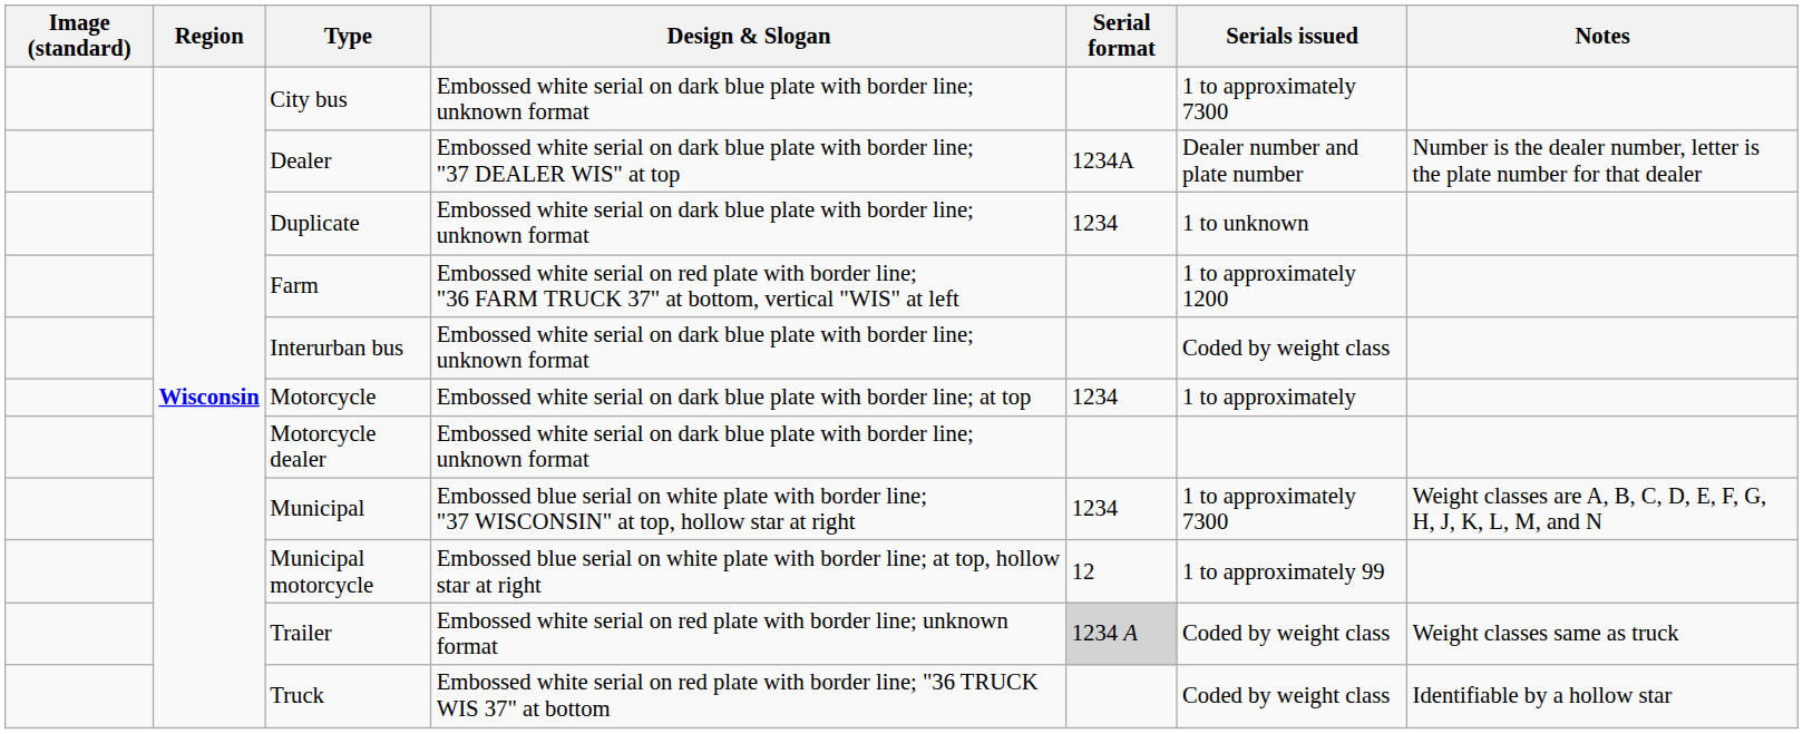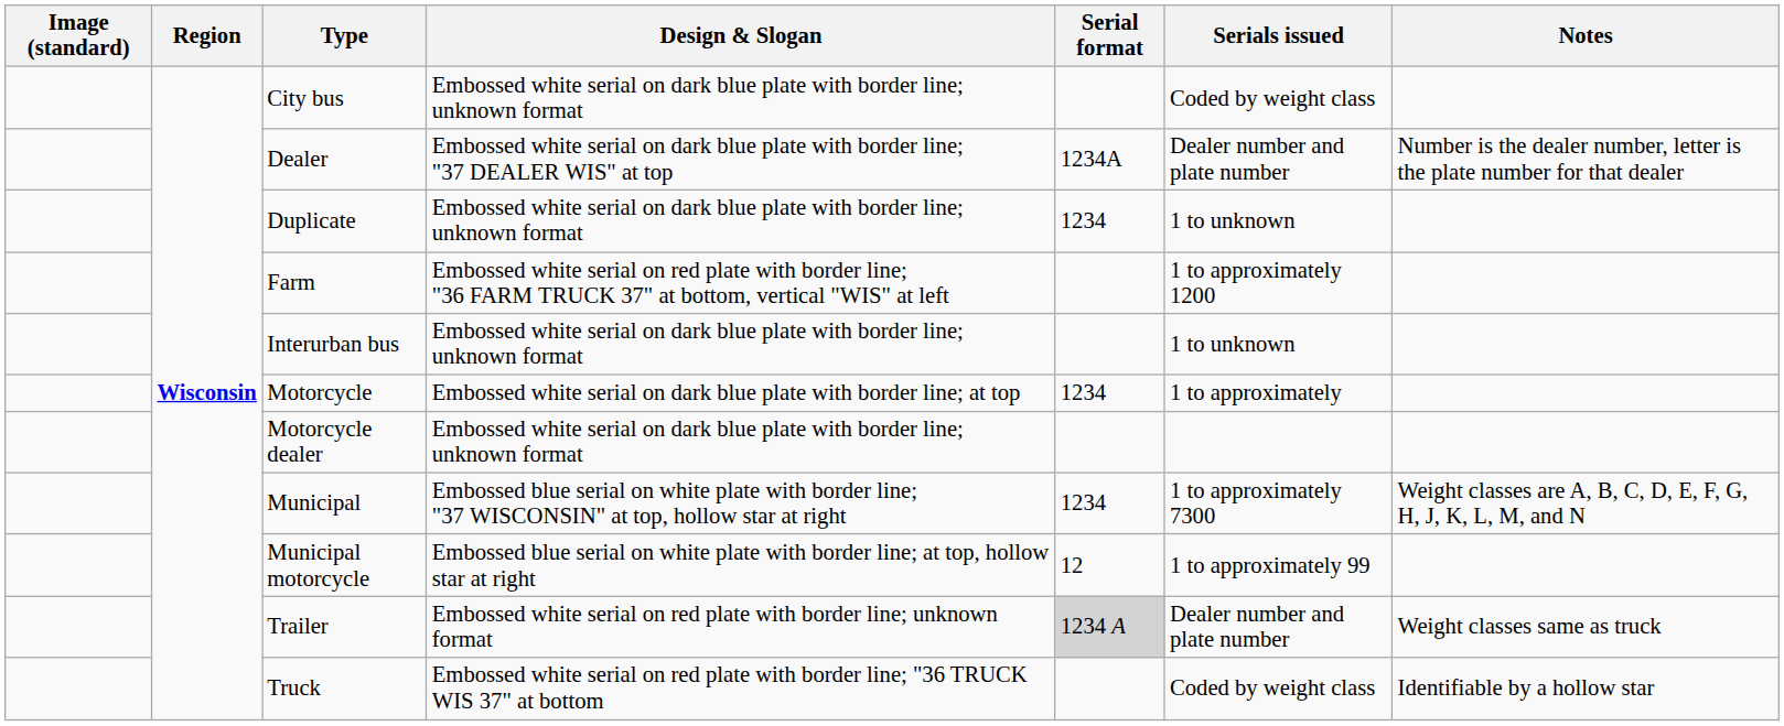 <table class="wikitable">
 <tr>
 <th>Image (standard)</th>
 <th>Region</th>
 <th>Type</th>
 <th>Design & Slogan</th>
 <th>Serial format</th>
 <th>Serials issued</th>
 <th>Notes</th>
 </tr>
 <tr>
 <td></td>
 <td rowspan="11"><a href='#'><strong>Wisconsin</strong></a></td>
 <td>City bus</td>
 <td>Embossed white serial on dark blue plate with border line; unknown format</td>
 <td></td>
-<td>1 to approximately 7300</td>
+<td>Coded by weight class</td>
 <td></td>
 </tr>
 <tr>
 <td></td>
 <td>Dealer</td>
 <td>Embossed white serial on dark blue plate with border line; "37 DEALER WIS" at top</td>
 <td>1234A</td>
 <td>Dealer number and plate number</td>
 <td>Number is the dealer number, letter is the plate number for that dealer</td>
 </tr>
 <tr>
 <td></td>
 <td>Duplicate</td>
 <td>Embossed white serial on dark blue plate with border line; unknown format</td>
 <td>1234</td>
 <td>1 to unknown</td>
 <td></td>
 </tr>
 <tr>
 <td></td>
 <td>Farm</td>
 <td>Embossed white serial on red plate with border line; "36 FARM TRUCK 37" at bottom, vertical "WIS" at left</td>
 <td></td>
 <td>1 to approximately 1200</td>
 <td></td>
 </tr>
 <tr>
 <td></td>
 <td>Interurban bus</td>
 <td>Embossed white serial on dark blue plate with border line; unknown format</td>
 <td></td>
-<td>Coded by weight class</td>
+<td>1 to unknown</td>
 <td></td>
 </tr>
 <tr>
 <td></td>
 <td>Motorcycle</td>
 <td>Embossed white serial on dark blue plate with border line;  at top</td>
 <td>1234</td>
 <td>1 to approximately </td>
 <td></td>
 </tr>
 <tr>
 <td></td>
 <td>Motorcycle dealer</td>
 <td>Embossed white serial on dark blue plate with border line; unknown format</td>
 <td></td>
 <td></td>
 <td></td>
 </tr>
 <tr>
 <td></td>
 <td>Municipal</td>
 <td>Embossed blue serial on white plate with border line; "37 WISCONSIN" at top, hollow star at right</td>
 <td>1234</td>
 <td>1 to approximately 7300</td>
 <td>Weight classes are A, B, C, D, E, F, G, H, J, K, L, M, and N</td>
 </tr>
 <tr>
 <td></td>
 <td>Municipal motorcycle</td>
 <td>Embossed blue serial on white plate with border line;  at top, hollow star at right</td>
 <td>12</td>
 <td>1 to approximately 99</td>
 <td></td>
 </tr>
 <tr>
 <td></td>
 <td>Trailer</td>
 <td>Embossed white serial on red plate with border line; unknown format</td>
 <td style="background: lightgrey;">1234 <em>A</em></td>
-<td>Coded by weight class</td>
+<td>Dealer number and plate number</td>
 <td>Weight classes same as truck</td>
 </tr>
 <tr>
 <td></td>
 <td>Truck</td>
 <td>Embossed white serial on red plate with border line; "36 TRUCK WIS 37" at bottom</td>
 <td></td>
 <td>Coded by weight class</td>
 <td>Identifiable by a hollow star</td>
 </tr>
 </table>
